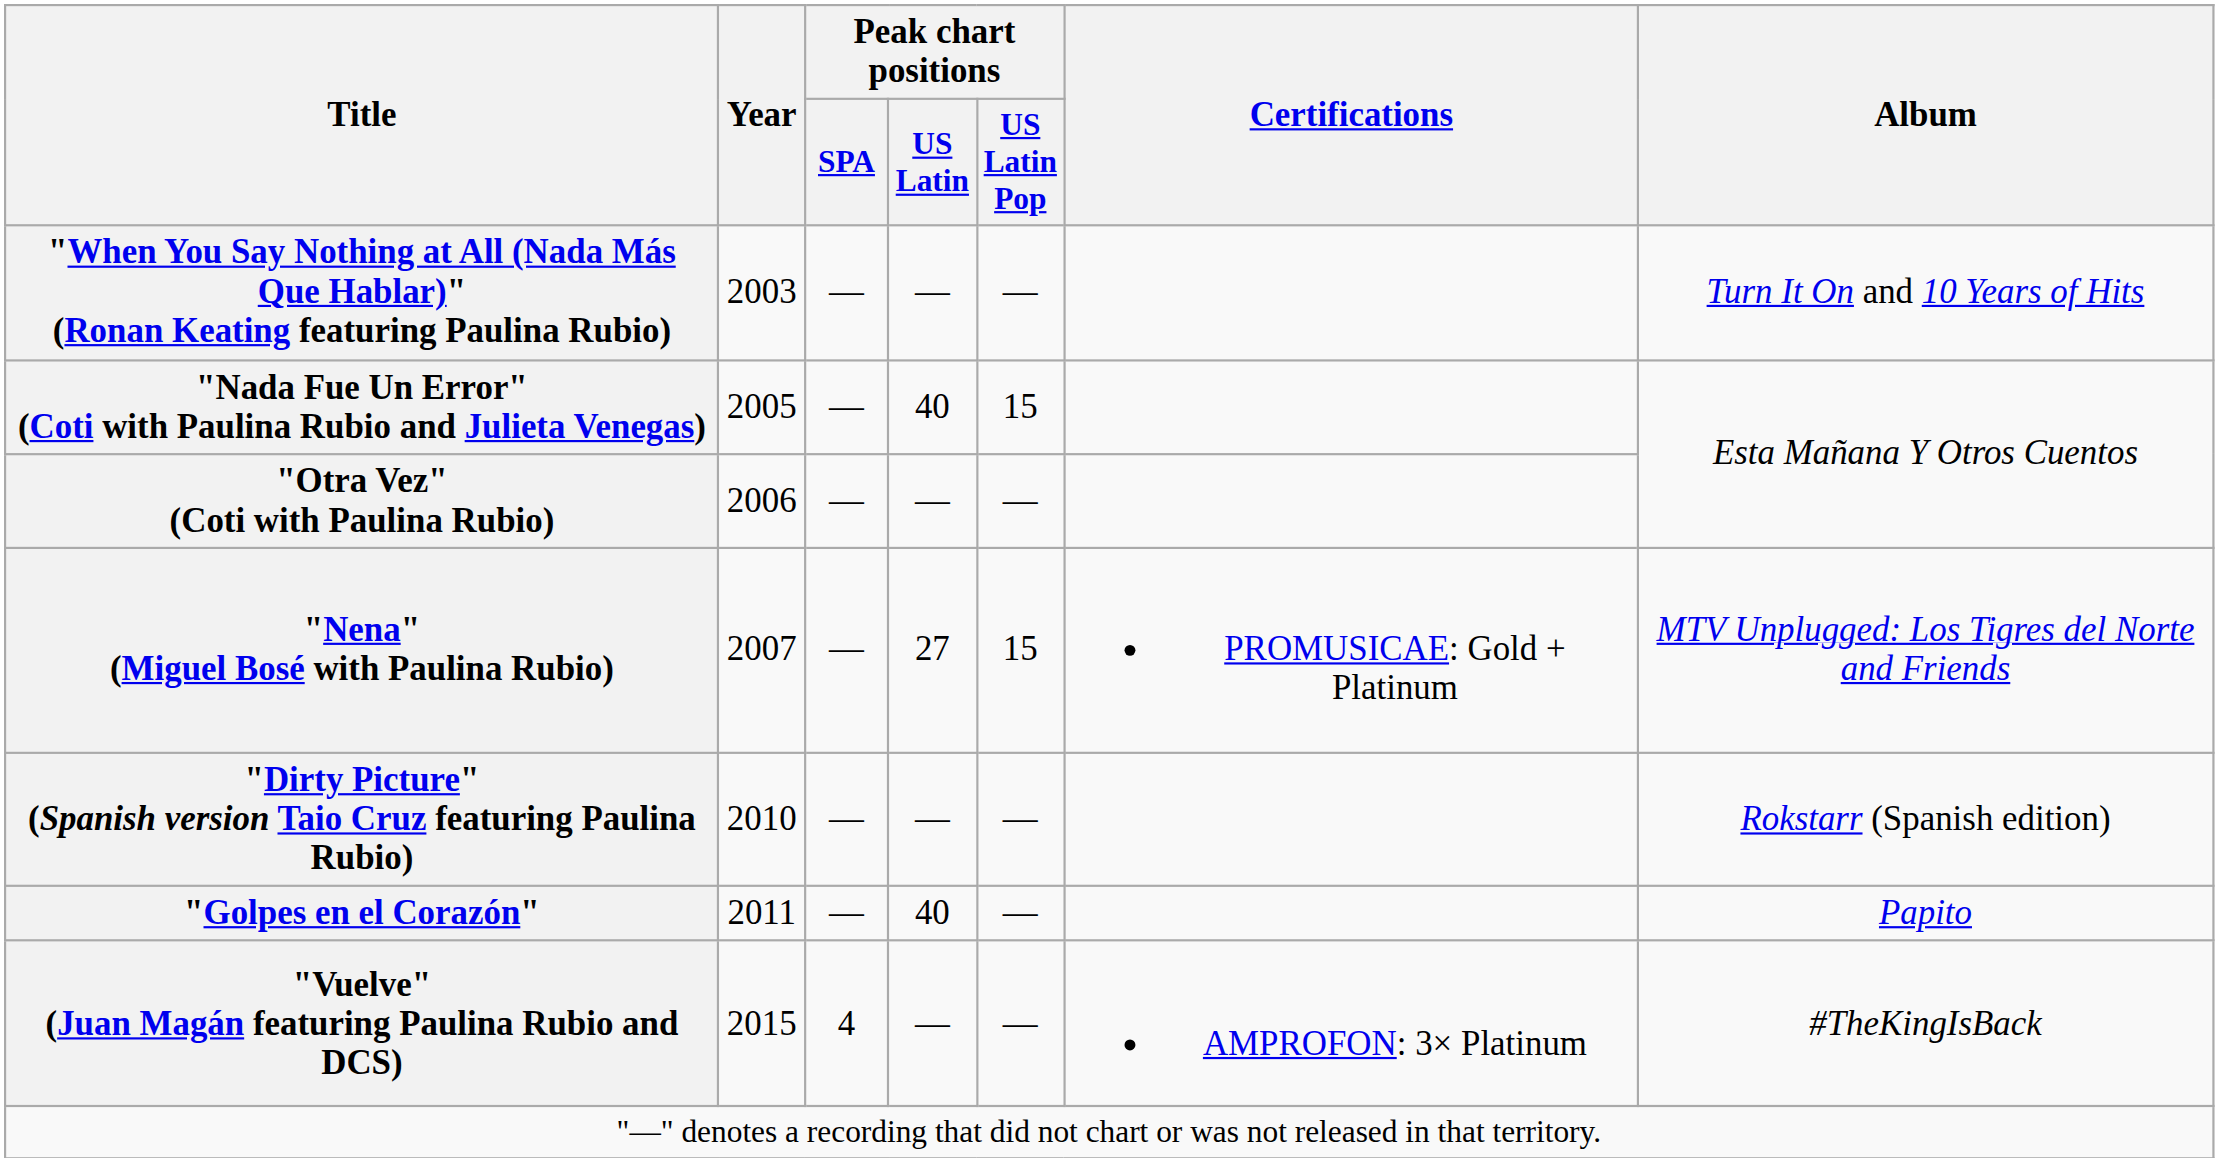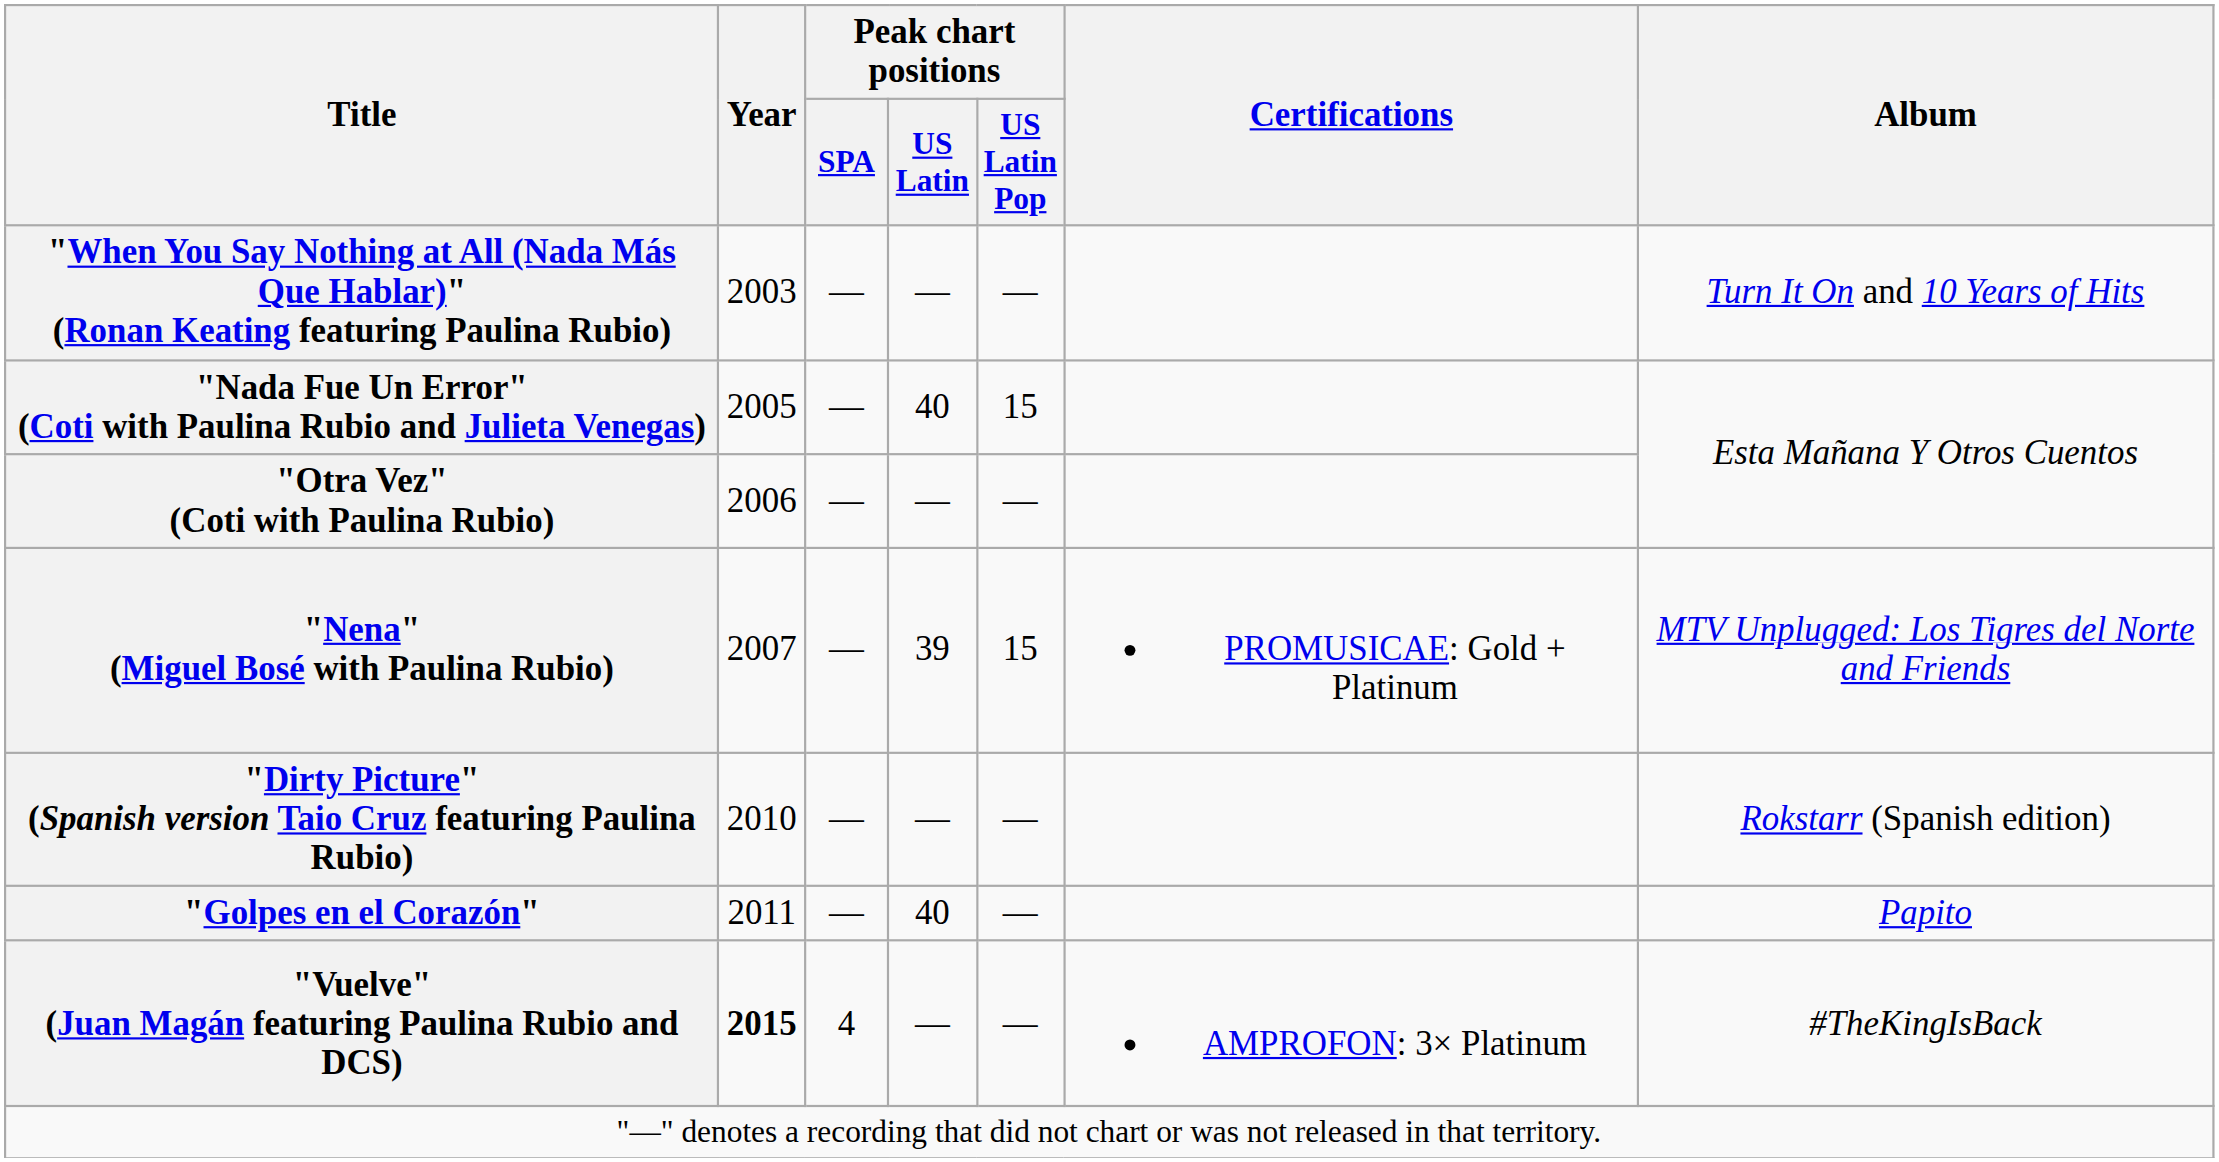 <table class="wikitable plainrowheaders" style="text-align:center;">
 <tr>
 <th scope="col" rowspan="2" style="width:20em;">Title</th>
 <th scope="col" rowspan="2">Year</th>
 <th scope="col" colspan="3">Peak chart positions</th>
 <th scope="col" rowspan="2" style="width:16em;"><a href='#'>Certifications</a></th>
 <th scope="col" rowspan="2" style="width:16em;">Album</th>
 </tr>
 <tr>
 <th scope="col" style="width:2.2em;font-size:90%;"><a href='#'>SPA</a><br></th>
 <th scope="col" style="width:2.2em;font-size:90%;"><a href='#'>US Latin</a><br></th>
 <th scope="col" style="width:2.2em;font-size:90%;"><a href='#'>US Latin Pop</a><br></th>
 </tr>
 <tr>
 <th scope="row">"<a href='#'>When You Say Nothing at All (Nada Más Que Hablar)</a>"<br><span>(<a href='#'>Ronan Keating</a> featuring Paulina Rubio)</span></th>
 <td>2003</td>
 <td>—</td>
 <td>—</td>
 <td>—</td>
 <td></td>
 <td><em><a href='#'>Turn It On</a></em> and <em><a href='#'>10 Years of Hits</a></em></td>
 </tr>
 <tr>
 <th scope="row">"Nada Fue Un Error"<br><span>(<a href='#'>Coti</a> with Paulina Rubio and <a href='#'>Julieta Venegas</a>)</span></th>
 <td>2005</td>
 <td>—</td>
 <td>40</td>
 <td>15</td>
 <td></td>
 <td rowspan="2"><em>Esta Mañana Y Otros Cuentos</em></td>
 </tr>
 <tr>
 <th scope="row">"Otra Vez"<br><span>(Coti with Paulina Rubio)</span></th>
 <td>2006</td>
 <td>—</td>
 <td>—</td>
 <td>—</td>
 <td></td>
 </tr>
 <tr>
 <th scope="row">"<a href='#'>Nena</a>"<br><span>(<a href='#'>Miguel Bosé</a> with Paulina Rubio)</span></th>
 <td>2007</td>
 <td>—</td>
-<td>27</td>
+<td>39</td>
 <td>15</td>
 <td><br><ul><li><a href='#'>PROMUSICAE</a>: Gold + Platinum</li></ul></td>
 <td><em><a href='#'>MTV Unplugged: Los Tigres del Norte and Friends</a></em></td>
 </tr>
 <tr>
 <th scope="row">"<a href='#'>Dirty Picture</a>"<br><span>(<em>Spanish version</em> <a href='#'>Taio Cruz</a> featuring Paulina Rubio)</span></th>
 <td>2010</td>
 <td>—</td>
 <td>—</td>
 <td>—</td>
 <td></td>
 <td><em><a href='#'>Rokstarr</a></em> (Spanish edition)</td>
 </tr>
 <tr>
 <th scope="row">"<a href='#'>Golpes en el Corazón</a>"</th>
 <td>2011</td>
 <td>—</td>
 <td>40</td>
 <td>—</td>
 <td></td>
 <td><em><a href='#'>Papito</a></em></td>
 </tr>
 <tr>
 <th scope="row">"Vuelve"<br><span>(<a href='#'>Juan Magán</a> featuring Paulina Rubio and DCS)</span></th>
-<td>2015</td>
+<td><strong>2015</strong></td>
 <td>4</td>
 <td>—</td>
 <td>—</td>
 <td><br><ul><li><a href='#'>AMPROFON</a>: 3× Platinum</li></ul></td>
 <td><em>#TheKingIsBack</em></td>
 </tr>
 <tr>
 <td colspan="14" style="font-size:90%">"—" denotes a recording that did not chart or was not released in that territory.</td>
 </tr>
 </table>
